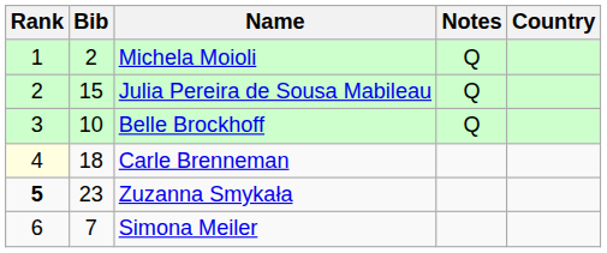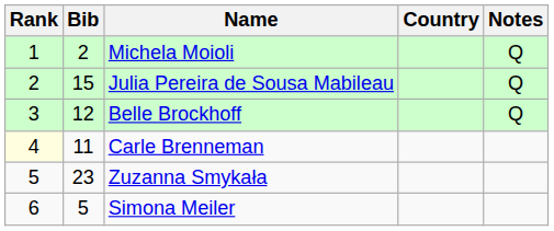 <table class="wikitable" style="text-align:center;">
 <tr>
 <th>Rank</th>
 <th>Bib</th>
 <th>Name</th>
+<th>Country</th>
 <th>Notes</th>
-<th>Country</th>
 </tr>
 <tr bgcolor=ccffcc>
 <td>1</td>
 <td>2</td>
 <td align=left><a href='#'>Michela Moioli</a></td>
+<td align=left></td>
 <td>Q</td>
-<td align=left></td>
 </tr>
 <tr bgcolor=ccffcc>
 <td>2</td>
 <td>15</td>
 <td align=left><a href='#'>Julia Pereira de Sousa Mabileau</a></td>
+<td align=left></td>
 <td>Q</td>
-<td align=left></td>
 </tr>
 <tr bgcolor=ccffcc>
 <td>3</td>
-<td>10</td>
+<td>12</td>
 <td align=left><a href='#'>Belle Brockhoff</a></td>
+<td align=left></td>
 <td>Q</td>
-<td align=left></td>
 </tr>
 <tr>
 <td style="background: lightyellow;">4</td>
-<td>18</td>
+<td>11</td>
 <td align=left><a href='#'>Carle Brenneman</a></td>
+<td align=left></td>
 <td></td>
-<td align=left></td>
 </tr>
 <tr>
-<td><strong>5</strong></td>
+<td>5</td>
 <td>23</td>
 <td align=left><a href='#'>Zuzanna Smykała</a></td>
+<td align=left></td>
 <td></td>
-<td align=left></td>
 </tr>
 <tr>
 <td>6</td>
-<td>7</td>
+<td>5</td>
 <td align=left><a href='#'>Simona Meiler</a></td>
+<td align=left></td>
 <td></td>
-<td align=left></td>
 </tr>
 </table>
